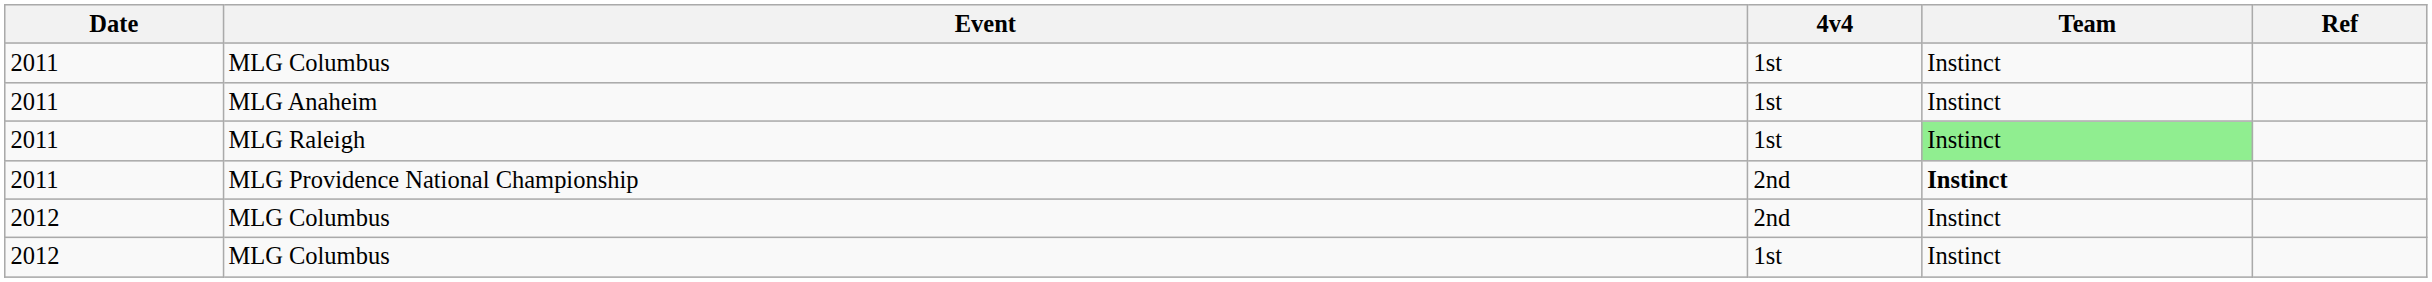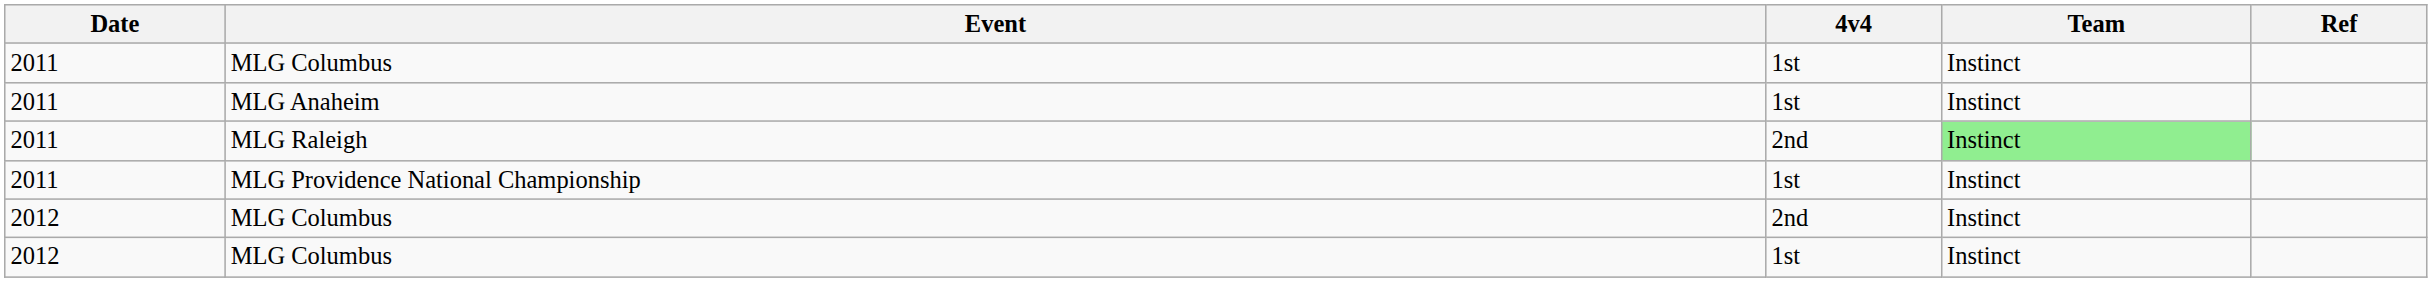 <table class="sortable wikitable" style="width:100%;">
 <tr>
 <th>Date</th>
 <th>Event</th>
 <th>4v4</th>
 <th>Team</th>
 <th>Ref</th>
 </tr>
 <tr>
 <td>2011</td>
 <td>MLG Columbus</td>
 <td>1st</td>
 <td>Instinct</td>
 <td></td>
 </tr>
 <tr>
 <td>2011</td>
 <td>MLG Anaheim</td>
 <td>1st</td>
 <td>Instinct</td>
 <td></td>
 </tr>
 <tr>
 <td>2011</td>
 <td>MLG Raleigh</td>
-<td>1st</td>
+<td>2nd</td>
 <td style="background: lightgreen;">Instinct</td>
 <td></td>
 </tr>
 <tr>
 <td>2011</td>
 <td>MLG Providence National Championship</td>
-<td>2nd</td>
-<td><strong>Instinct</strong></td>
+<td>1st</td>
+<td>Instinct</td>
 <td></td>
 </tr>
 <tr>
 <td>2012</td>
 <td>MLG Columbus</td>
 <td>2nd</td>
 <td>Instinct</td>
 <td></td>
 </tr>
 <tr>
 <td>2012</td>
 <td>MLG Columbus</td>
 <td>1st</td>
 <td>Instinct</td>
 <td></td>
 </tr>
 </table>
